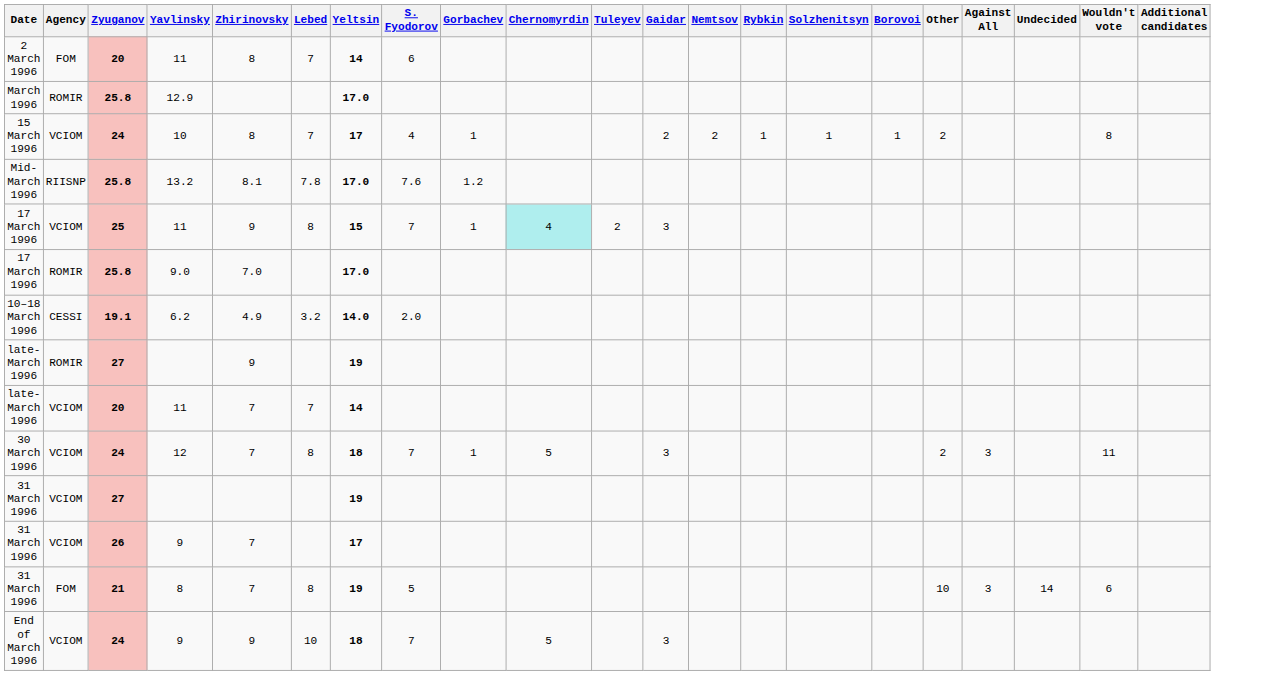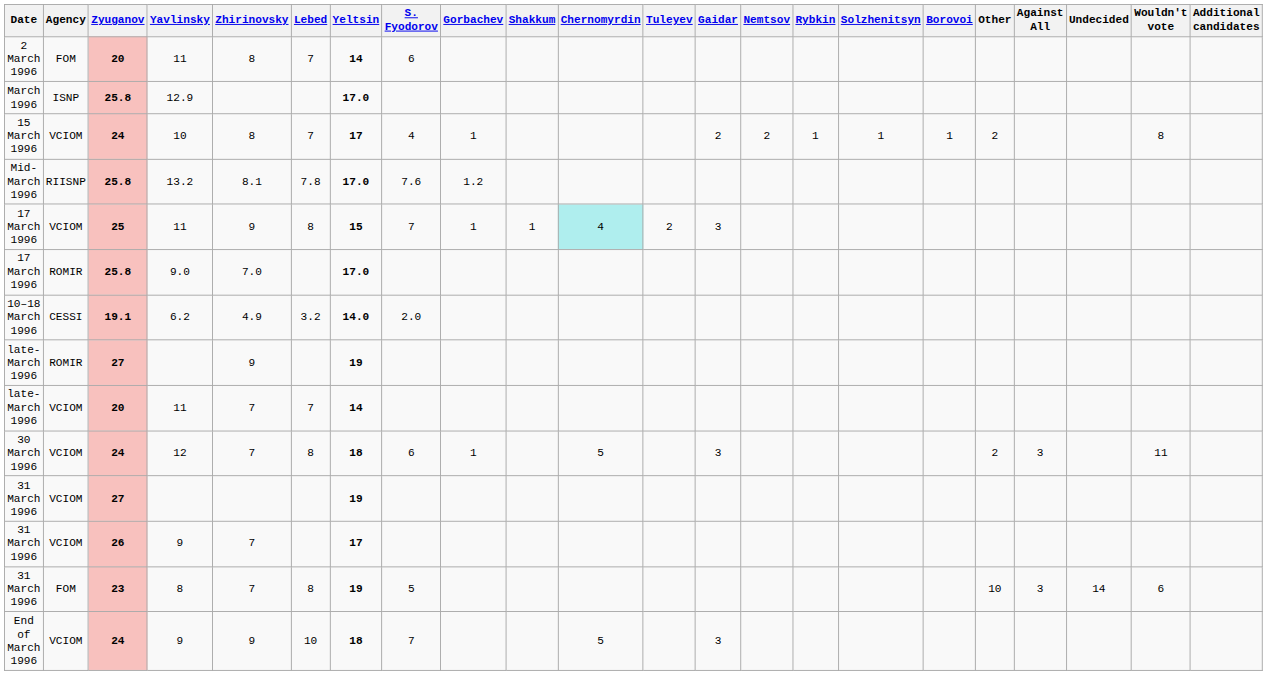 <table class="wikitable" style="text-align:center;font-size:90%;line-height:14px;">
 <tr>
 <th>Date</th>
 <th>Agency</th>
 <th><a href='#'>Zyuganov</a></th>
 <th><a href='#'>Yavlinsky</a></th>
 <th><a href='#'>Zhirinovsky</a></th>
 <th><a href='#'>Lebed</a></th>
 <th><a href='#'>Yeltsin</a></th>
 <th><a href='#'>S. Fyodorov</a></th>
 <th><a href='#'>Gorbachev</a></th>
+<th><a href='#'>Shakkum</a></th>
 <th><a href='#'>Chernomyrdin</a></th>
 <th><a href='#'>Tuleyev</a></th>
 <th><a href='#'>Gaidar</a></th>
 <th><a href='#'>Nemtsov</a></th>
 <th><a href='#'>Rybkin</a></th>
 <th><a href='#'>Solzhenitsyn</a></th>
 <th><a href='#'>Borovoi</a></th>
 <th>Other</th>
 <th>Against All</th>
 <th>Undecided</th>
 <th>Wouldn't vote</th>
 <th>Additional candidates</th>
 </tr>
 <tr>
 <td>2 March 1996</td>
 <td>FOM</td>
 <td style="background:#F8C1BE"><strong>20</strong></td>
 <td>11</td>
 <td>8</td>
 <td>7</td>
 <td><strong>14</strong></td>
 <td>6</td>
 <td></td>
 <td></td>
 <td></td>
 <td></td>
 <td></td>
 <td></td>
 <td></td>
 <td></td>
 <td></td>
 <td></td>
 <td></td>
 <td></td>
 <td></td>
+<td></td>
 </tr>
 <tr>
 <td>March 1996</td>
-<td>ROMIR</td>
+<td>ISNP</td>
 <td style="background:#F8C1BE"><strong>25.8</strong></td>
 <td>12.9</td>
 <td></td>
 <td></td>
 <td><strong>17.0</strong></td>
+<td></td>
 <td></td>
 <td></td>
 <td></td>
 <td></td>
 <td></td>
 <td></td>
 <td></td>
 <td></td>
 <td></td>
 <td></td>
 <td></td>
 <td></td>
 <td></td>
 <td></td>
 </tr>
 <tr>
 <td>15 March 1996</td>
 <td>VCIOM</td>
 <td style="background:#F8C1BE"><strong>24</strong></td>
 <td>10</td>
 <td>8</td>
 <td>7</td>
 <td><strong>17</strong></td>
 <td>4</td>
 <td>1</td>
+<td></td>
 <td></td>
 <td></td>
 <td>2</td>
 <td>2</td>
 <td>1</td>
 <td>1</td>
 <td>1</td>
 <td>2</td>
 <td></td>
 <td></td>
 <td>8</td>
 <td></td>
 </tr>
 <tr>
 <td>Mid-March 1996</td>
 <td>RIISNP</td>
 <td style="background:#F8C1BE"><strong>25.8</strong></td>
 <td>13.2</td>
 <td>8.1</td>
 <td>7.8</td>
 <td><strong>17.0</strong></td>
 <td>7.6</td>
 <td>1.2</td>
 <td></td>
 <td></td>
 <td></td>
 <td></td>
 <td></td>
 <td></td>
 <td></td>
 <td></td>
 <td></td>
 <td></td>
 <td></td>
 <td></td>
+<td></td>
 </tr>
 <tr>
 <td>17 March 1996</td>
 <td>VCIOM</td>
 <td style="background:#F8C1BE"><strong>25</strong></td>
 <td>11</td>
 <td>9</td>
 <td>8</td>
 <td><strong>15</strong></td>
 <td>7</td>
+<td>1</td>
 <td>1</td>
 <td style="background: paleturquoise;">4</td>
 <td>2</td>
 <td>3</td>
 <td></td>
 <td></td>
 <td></td>
 <td></td>
 <td></td>
 <td></td>
 <td></td>
 <td></td>
 <td></td>
 </tr>
 <tr>
 <td>17 March 1996</td>
 <td>ROMIR</td>
 <td style="background:#F8C1BE"><strong>25.8</strong></td>
 <td>9.0</td>
 <td>7.0</td>
 <td></td>
 <td><strong>17.0</strong></td>
+<td></td>
 <td></td>
 <td></td>
 <td></td>
 <td></td>
 <td></td>
 <td></td>
 <td></td>
 <td></td>
 <td></td>
 <td></td>
 <td></td>
 <td></td>
 <td></td>
 <td></td>
 </tr>
 <tr>
 <td>10–18 March 1996</td>
 <td>CESSI</td>
 <td style="background:#F8C1BE"><strong>19.1</strong></td>
 <td>6.2</td>
 <td>4.9</td>
 <td>3.2</td>
 <td><strong>14.0</strong></td>
 <td>2.0</td>
 <td></td>
 <td></td>
 <td></td>
 <td></td>
 <td></td>
 <td></td>
 <td></td>
 <td></td>
 <td></td>
 <td></td>
 <td></td>
 <td></td>
 <td></td>
+<td></td>
 </tr>
 <tr>
 <td>late-March 1996</td>
 <td>ROMIR</td>
 <td style="background:#F8C1BE"><strong>27</strong></td>
 <td></td>
 <td>9</td>
 <td></td>
 <td><strong>19</strong></td>
+<td></td>
 <td></td>
 <td></td>
 <td></td>
 <td></td>
 <td></td>
 <td></td>
 <td></td>
 <td></td>
 <td></td>
 <td></td>
 <td></td>
 <td></td>
 <td></td>
 <td></td>
 </tr>
 <tr>
 <td>late-March 1996</td>
 <td>VCIOM</td>
 <td style="background:#F8C1BE"><strong>20</strong></td>
 <td>11</td>
 <td>7</td>
 <td>7</td>
 <td><strong>14</strong></td>
 <td></td>
 <td></td>
 <td></td>
 <td></td>
 <td></td>
 <td></td>
 <td></td>
 <td></td>
 <td></td>
 <td></td>
 <td></td>
 <td></td>
 <td></td>
 <td></td>
+<td></td>
 </tr>
 <tr>
 <td>30 March 1996</td>
 <td>VCIOM</td>
 <td style="background:#F8C1BE"><strong>24</strong></td>
 <td>12</td>
 <td>7</td>
 <td>8</td>
 <td><strong>18</strong></td>
-<td>7</td>
+<td>6</td>
 <td>1</td>
+<td></td>
 <td>5</td>
 <td></td>
 <td>3</td>
 <td></td>
 <td></td>
 <td></td>
 <td></td>
 <td>2</td>
 <td>3</td>
 <td></td>
 <td>11</td>
 <td></td>
 </tr>
 <tr>
 <td>31 March 1996</td>
 <td>VCIOM</td>
 <td style="background:#F8C1BE"><strong>27</strong></td>
 <td></td>
 <td></td>
 <td></td>
 <td><strong>19</strong></td>
+<td></td>
 <td></td>
 <td></td>
 <td></td>
 <td></td>
 <td></td>
 <td></td>
 <td></td>
 <td></td>
 <td></td>
 <td></td>
 <td></td>
 <td></td>
 <td></td>
 <td></td>
 </tr>
 <tr>
 <td>31 March 1996</td>
 <td>VCIOM</td>
 <td style="background:#F8C1BE"><strong>26</strong></td>
 <td>9</td>
 <td>7</td>
 <td></td>
 <td><strong>17</strong></td>
 <td></td>
 <td></td>
 <td></td>
 <td></td>
 <td></td>
 <td></td>
 <td></td>
 <td></td>
 <td></td>
 <td></td>
 <td></td>
 <td></td>
 <td></td>
 <td></td>
+<td></td>
 </tr>
 <tr>
 <td>31 March 1996</td>
 <td>FOM</td>
-<td style="background:#F8C1BE"><strong>21</strong></td>
+<td style="background:#F8C1BE"><strong>23</strong></td>
 <td>8</td>
 <td>7</td>
 <td>8</td>
 <td><strong>19</strong></td>
 <td>5</td>
+<td></td>
 <td></td>
 <td></td>
 <td></td>
 <td></td>
 <td></td>
 <td></td>
 <td></td>
 <td></td>
 <td>10</td>
 <td>3</td>
 <td>14</td>
 <td>6</td>
 <td></td>
 </tr>
 <tr>
 <td>End of March 1996</td>
 <td>VCIOM</td>
 <td style="background:#F8C1BE"><strong>24</strong></td>
 <td>9</td>
 <td>9</td>
 <td>10</td>
 <td><strong>18</strong></td>
 <td>7</td>
 <td></td>
+<td></td>
 <td>5</td>
 <td></td>
 <td>3</td>
 <td></td>
 <td></td>
 <td></td>
 <td></td>
 <td></td>
 <td></td>
 <td></td>
 <td></td>
 <td></td>
 </tr>
 </table>
